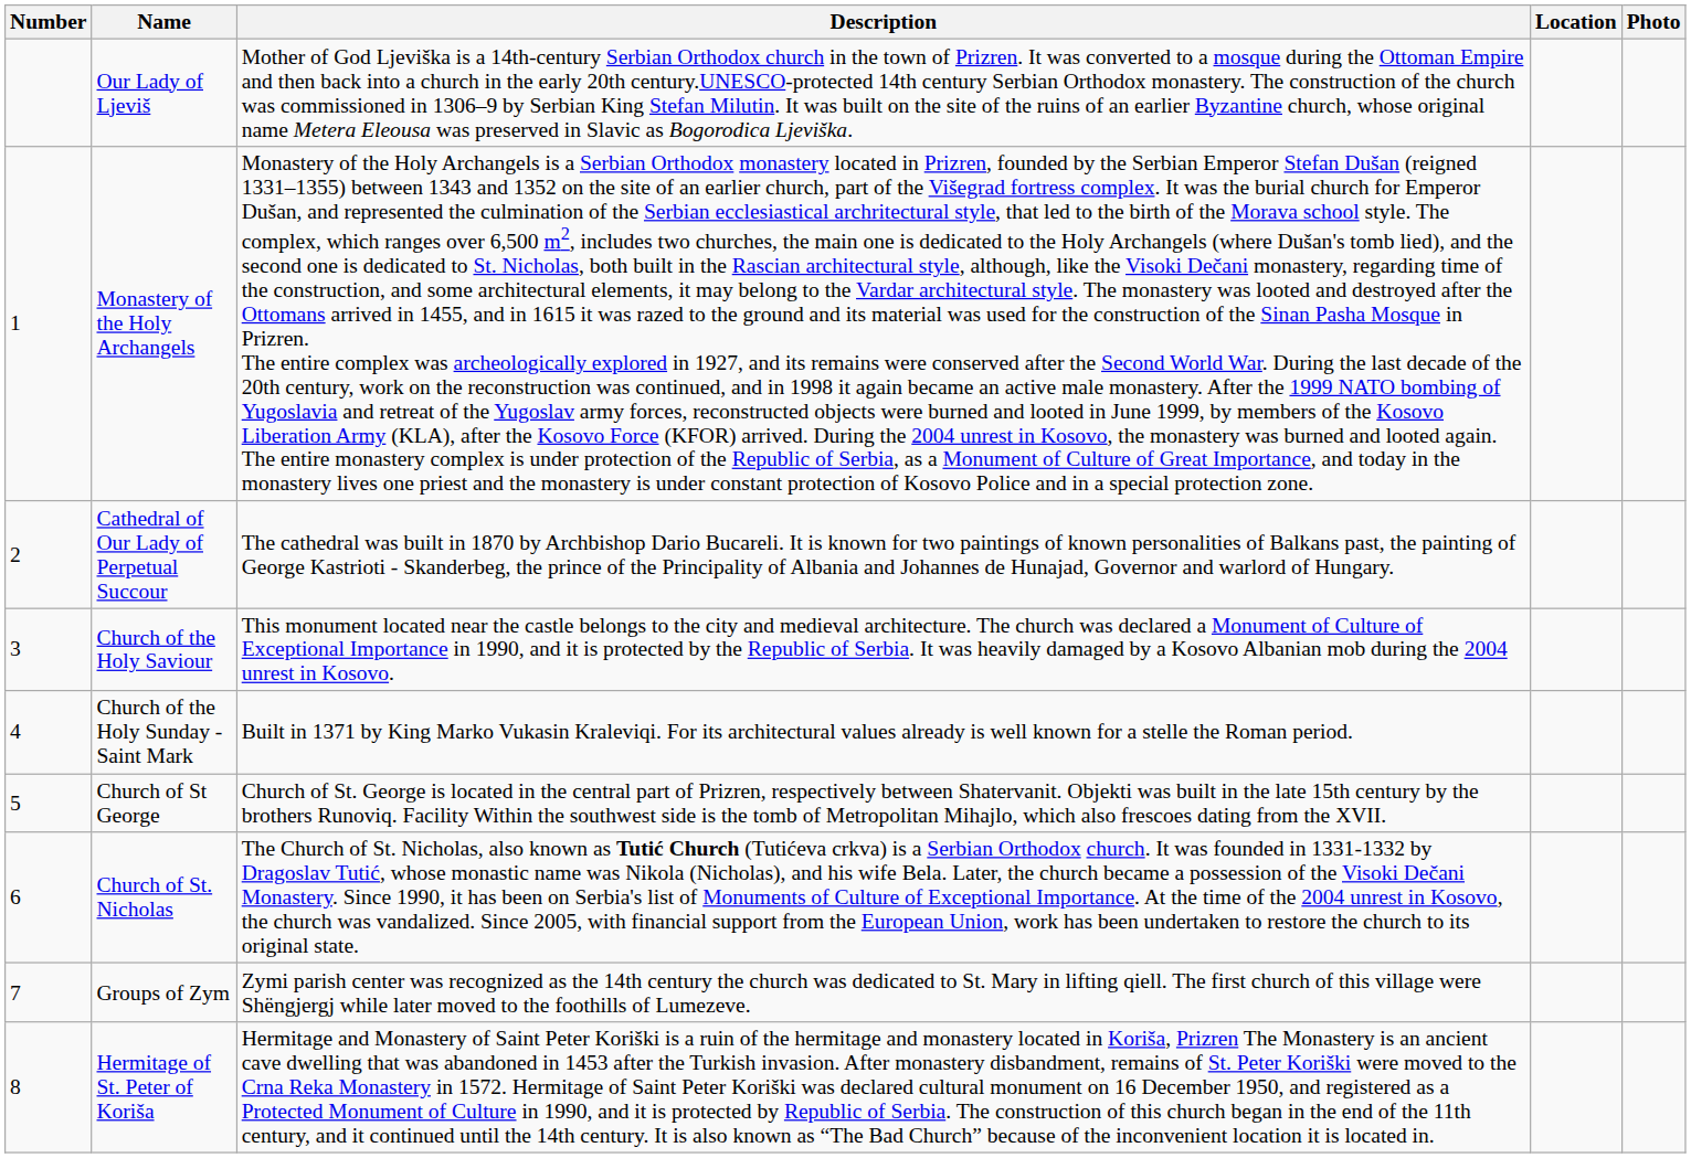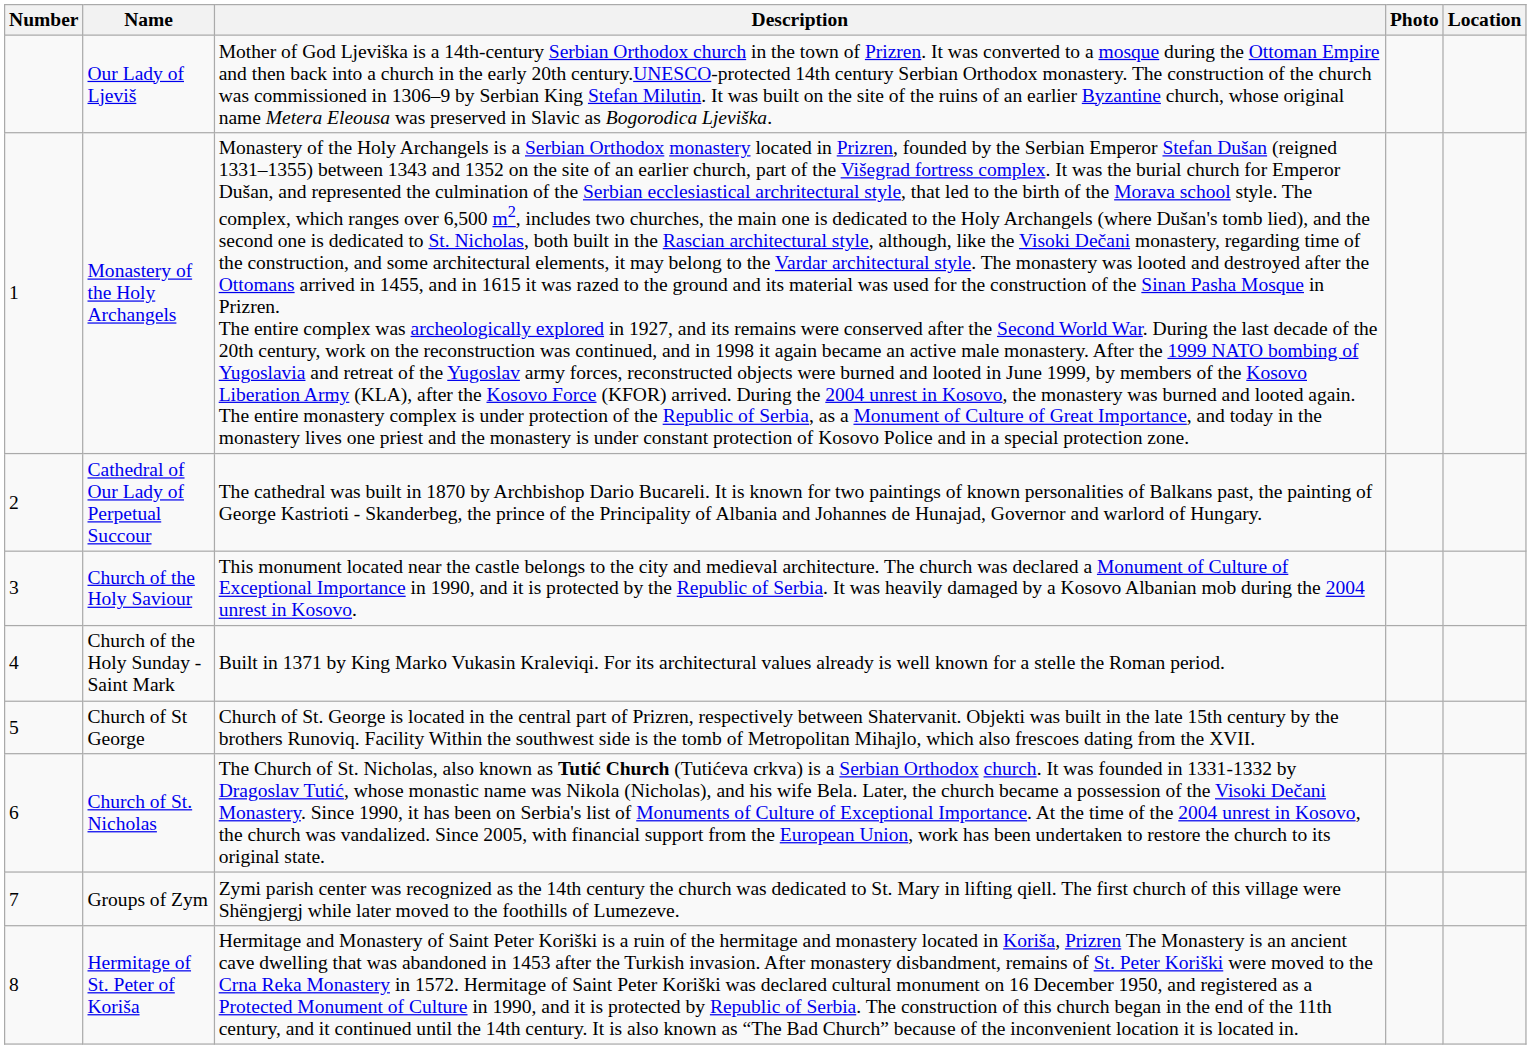 <table class="wikitable sortable">
 <tr>
 <th>Number</th>
 <th>Name</th>
 <th>Description</th>
+<th>Photo</th>
 <th>Location</th>
-<th>Photo</th>
 </tr>
 <tr>
 <td></td>
 <td><a href='#'>Our Lady of Ljeviš</a></td>
 <td>Mother of God Ljeviška is a 14th-century <a href='#'>Serbian Orthodox church</a> in the town of <a href='#'>Prizren</a>. It was converted to a <a href='#'>mosque</a> during the <a href='#'>Ottoman Empire</a> and then back into a church in the early 20th century.<a href='#'>UNESCO</a>-protected 14th century Serbian Orthodox monastery. The construction of the church was commissioned in 1306–9 by Serbian King <a href='#'>Stefan Milutin</a>. It was built on the site of the ruins of an earlier <a href='#'>Byzantine</a> church, whose original name <em>Metera Eleousa</em> was preserved in Slavic as <em>Bogorodica Ljeviška</em>.</td>
 <td></td>
 <td></td>
 </tr>
 <tr>
 <td>1</td>
 <td><a href='#'>Monastery of the Holy Archangels</a></td>
 <td>Monastery of the Holy Archangels is a <a href='#'>Serbian Orthodox</a> <a href='#'>monastery</a> located in <a href='#'>Prizren</a>, founded by the Serbian Emperor <a href='#'>Stefan Dušan</a> (reigned 1331–1355) between 1343 and 1352 on the site of an earlier church, part of the <a href='#'>Višegrad fortress complex</a>. It was the burial church for Emperor Dušan, and represented the culmination of the <a href='#'>Serbian ecclesiastical archritectural style</a>, that led to the birth of the <a href='#'>Morava school</a> style. The complex, which ranges over 6,500 <a href='#'>m<sup>2</sup></a>, includes two churches, the main one is dedicated to the Holy Archangels (where Dušan's tomb lied), and the second one is dedicated to <a href='#'>St. Nicholas</a>, both built in the <a href='#'>Rascian architectural style</a>, although, like the <a href='#'>Visoki Dečani</a> monastery, regarding time of the construction, and some architectural elements, it may belong to the <a href='#'>Vardar architectural style</a>. The monastery was looted and destroyed after the <a href='#'>Ottomans</a> arrived in 1455, and in 1615 it was razed to the ground and its material was used for the construction of the <a href='#'>Sinan Pasha Mosque</a> in Prizren.<br>The entire complex was <a href='#'>archeologically explored</a> in 1927, and its remains were conserved after the <a href='#'>Second World War</a>. During the last decade of the 20th century, work on the reconstruction was continued, and in 1998 it again became an active male monastery. After the <a href='#'>1999 NATO bombing of Yugoslavia</a> and retreat of the <a href='#'>Yugoslav</a> army forces, reconstructed objects were burned and looted in June 1999, by members of the <a href='#'>Kosovo Liberation Army</a> (KLA), after the <a href='#'>Kosovo Force</a> (KFOR) arrived. During the <a href='#'>2004 unrest in Kosovo</a>, the monastery was burned and looted again. The entire monastery complex is under protection of the <a href='#'>Republic of Serbia</a>, as a <a href='#'>Monument of Culture of Great Importance</a>, and today in the monastery lives one priest and the monastery is under constant protection of Kosovo Police and in a special protection zone.</td>
+<td></td>
 <td><small></small></td>
-<td></td>
 </tr>
 <tr>
 <td>2</td>
 <td><a href='#'>Cathedral of Our Lady of Perpetual Succour</a></td>
 <td>The cathedral was built in 1870 by Archbishop Dario Bucareli. It is known for two paintings of known personalities of Balkans past, the painting of George Kastrioti - Skanderbeg, the prince of the Principality of Albania and Johannes de Hunajad, Governor and warlord of Hungary.</td>
+<td></td>
 <td><small></small></td>
-<td></td>
 </tr>
 <tr>
 <td>3</td>
 <td><a href='#'>Church of the Holy Saviour</a></td>
 <td>This monument located near the castle belongs to the city and medieval architecture. The church was declared a <a href='#'>Monument of Culture of Exceptional Importance</a> in 1990, and it is protected by the <a href='#'>Republic of Serbia</a>. It was heavily damaged by a Kosovo Albanian mob during the <a href='#'>2004 unrest in Kosovo</a>.</td>
+<td></td>
 <td><small></small></td>
-<td></td>
 </tr>
 <tr>
 <td>4</td>
 <td>Church of the Holy Sunday - Saint Mark</td>
 <td>Built in 1371 by King Marko Vukasin Kraleviqi. For its architectural values already is well known for a stelle the Roman period.</td>
+<td></td>
 <td><small></small></td>
-<td></td>
 </tr>
 <tr>
 <td>5</td>
 <td>Church of St George</td>
 <td>Church of St. George is located in the central part of Prizren, respectively between Shatervanit. Objekti was built in the late 15th century by the brothers Runoviq. Facility Within the southwest side is the tomb of Metropolitan Mihajlo, which also frescoes dating from the XVII.</td>
+<td></td>
 <td><small></small></td>
-<td></td>
 </tr>
 <tr>
 <td>6</td>
 <td><a href='#'>Church of St. Nicholas</a></td>
 <td>The Church of St. Nicholas, also known as <strong>Tutić Church</strong> (Tutićeva crkva) is a <a href='#'>Serbian Orthodox</a> <a href='#'>church</a>. It was founded in 1331-1332 by <a href='#'>Dragoslav Tutić</a>, whose monastic name was Nikola (Nicholas), and his wife Bela. Later, the church became a possession of the <a href='#'>Visoki Dečani Monastery</a>. Since 1990, it has been on Serbia's list of <a href='#'>Monuments of Culture of Exceptional Importance</a>. At the time of the <a href='#'>2004 unrest in Kosovo</a>, the church was vandalized. Since 2005, with financial support from the <a href='#'>European Union</a>, work has been undertaken to restore the church to its original state.</td>
+<td></td>
 <td><small></small></td>
-<td></td>
 </tr>
 <tr>
 <td>7</td>
 <td>Groups of Zym</td>
 <td>Zymi parish center was recognized as the 14th century the church was dedicated to St. Mary in lifting qiell. The first church of this village were Shëngjergj while later moved to the foothills of Lumezeve.</td>
+<td></td>
 <td><small></small></td>
-<td></td>
 </tr>
 <tr>
 <td>8</td>
 <td><a href='#'>Hermitage of St. Peter of Koriša</a></td>
 <td>Hermitage and Monastery of Saint Peter Koriški is a ruin of the hermitage and monastery located in <a href='#'>Koriša</a>, <a href='#'>Prizren</a> The Monastery is an ancient cave dwelling that was abandoned in 1453 after the Turkish invasion. After monastery disbandment, remains of <a href='#'>St. Peter Koriški</a> were moved to the <a href='#'>Crna Reka Monastery</a> in 1572. Hermitage of Saint Peter Koriški was declared cultural monument on 16 December 1950, and registered as a <a href='#'>Protected Monument of Culture</a> in 1990, and it is protected by <a href='#'>Republic of Serbia</a>. The construction of this church began in the end of the 11th century, and it continued until the 14th century. It is also known as “The Bad Church” because of the inconvenient location it is located in.</td>
+<td></td>
 <td><small></small></td>
-<td></td>
 </tr>
 </table>
